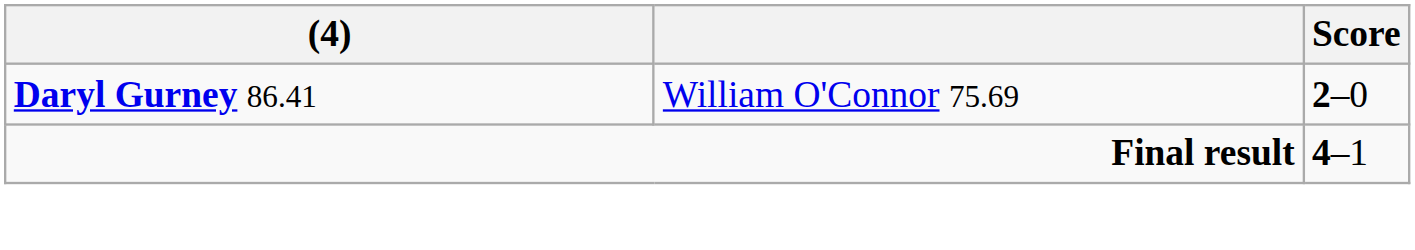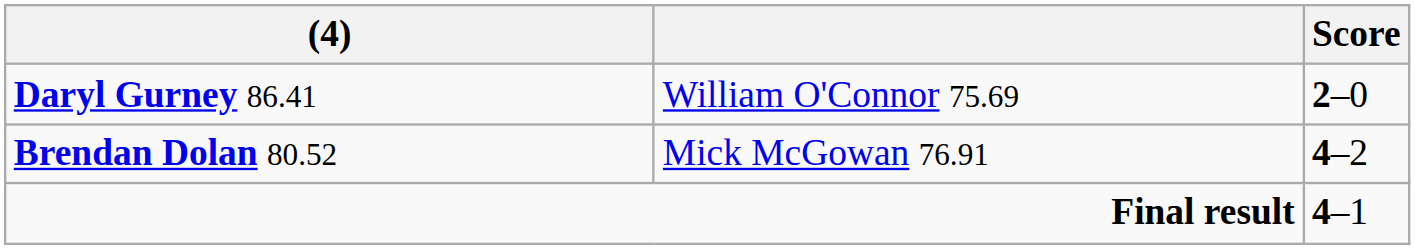 <table class="wikitable">
 <tr>
 <th width=270><strong></strong> (4)</th>
 <th width=270></th>
 <th>Score</th>
 </tr>
 <tr>
 <td><strong><a href='#'>Daryl Gurney</a></strong> <small><span>86.41</span></small></td>
 <td><a href='#'>William O'Connor</a> <small><span>75.69</span></small></td>
 <td><strong>2</strong>–0</td>
 </tr>
 <tr>
+<td><strong><a href='#'>Brendan Dolan</a></strong> <small><span>80.52</span></small></td>
+<td><a href='#'>Mick McGowan</a> <small><span>76.91</span></small></td>
+<td><strong>4</strong>–2</td>
+</tr>
+<tr>
 <td colspan="2" align="right"><strong>Final result</strong></td>
 <td><strong>4</strong>–1</td>
 </tr>
 </table>
